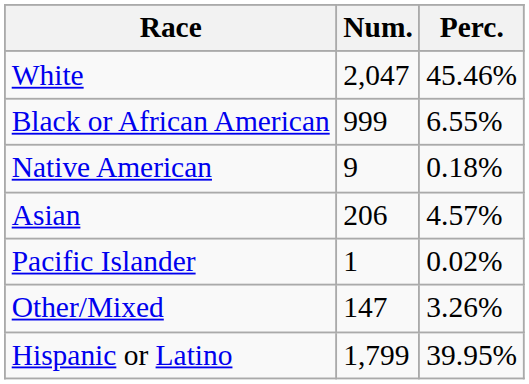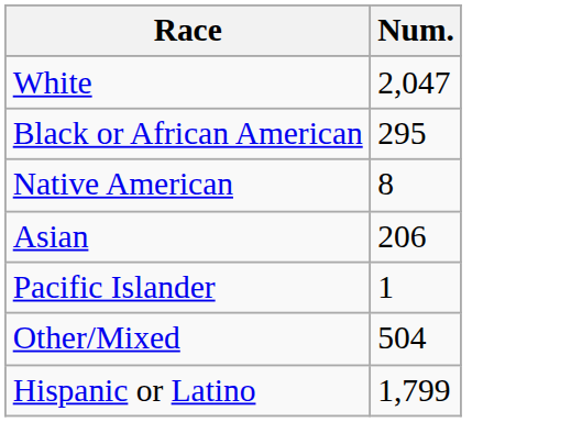 <table class="wikitable">
 <tr>
 <th>Race</th>
 <th>Num.</th>
-<th>Perc.</th>
 </tr>
 <tr>
 <td><a href='#'>White</a></td>
 <td>2,047</td>
-<td>45.46%</td>
 </tr>
 <tr>
 <td><a href='#'>Black or African American</a></td>
-<td>999</td>
-<td>6.55%</td>
+<td>295</td>
 </tr>
 <tr>
 <td><a href='#'>Native American</a></td>
-<td>9</td>
-<td>0.18%</td>
+<td>8</td>
 </tr>
 <tr>
 <td><a href='#'>Asian</a></td>
 <td>206</td>
-<td>4.57%</td>
 </tr>
 <tr>
 <td><a href='#'>Pacific Islander</a></td>
 <td>1</td>
-<td>0.02%</td>
 </tr>
 <tr>
 <td><a href='#'>Other/Mixed</a></td>
-<td>147</td>
-<td>3.26%</td>
+<td>504</td>
 </tr>
 <tr>
 <td><a href='#'>Hispanic</a> or <a href='#'>Latino</a></td>
 <td>1,799</td>
-<td>39.95%</td>
 </tr>
 </table>
